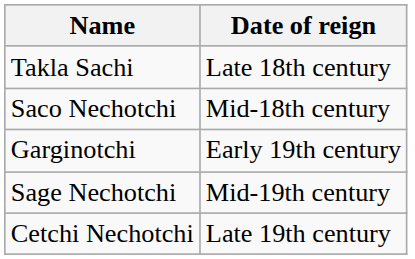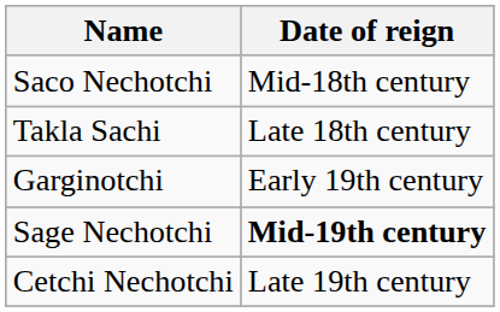 <table class="wikitable">
 <tr>
 <th>Name</th>
 <th>Date of reign</th>
 </tr>
 <tr>
+<td>Saco Nechotchi</td>
+<td>Mid-18th century</td>
+</tr>
+<tr>
 <td>Takla Sachi</td>
 <td>Late 18th century</td>
-</tr>
-<tr>
-<td>Saco Nechotchi</td>
-<td>Mid-18th century</td>
 </tr>
 <tr>
 <td>Garginotchi</td>
 <td>Early 19th century</td>
 </tr>
 <tr>
 <td>Sage Nechotchi</td>
-<td>Mid-19th century</td>
+<td><strong>Mid-19th century</strong></td>
 </tr>
 <tr>
 <td>Cetchi Nechotchi</td>
 <td>Late 19th century</td>
 </tr>
 </table>
